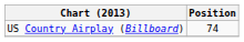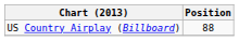 <table class="wikitable">
 <tr>
 <th scope="col">Chart (2013)</th>
 <th scope="col">Position</th>
 </tr>
 <tr>
 <td>US <a href='#'>Country Airplay</a> (<em><a href='#'>Billboard</a></em>)</td>
-<td align="center">74</td>
+<td align="center">88</td>
 </tr>
 <tr>
 </tr>
 </table>
